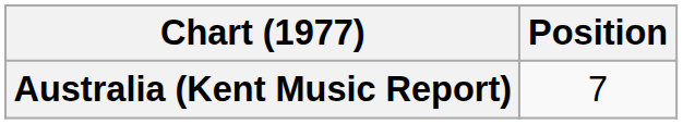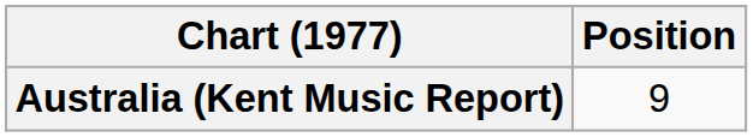 <table class="wikitable plainrowheaders" style="text-align:center;">
 <tr>
 <th scope="col">Chart (1977)</th>
 <th scope="col">Position</th>
 </tr>
 <tr>
 <th scope="row">Australia (Kent Music Report)</th>
-<td>7</td>
+<td>9</td>
 </tr>
 </table>
